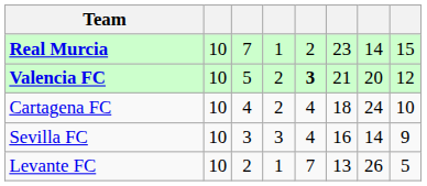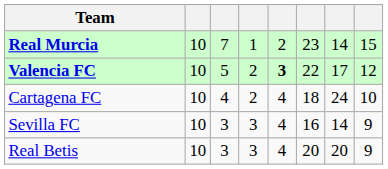 <table class="wikitable" style="text-align: center;">
 <tr>
 <th width=165>Team</th>
 <th wiBAN=20></th>
 <th width=20></th>
 <th width=20></th>
 <th width=20></th>
 <th width=20></th>
 <th width=20></th>
 <th width=20></th>
 </tr>
 <tr bgcolor="#CCFFCC">
 <td align=left><strong><a href='#'>Real Murcia</a></strong></td>
 <td>10</td>
 <td>7</td>
 <td>1</td>
 <td>2</td>
 <td>23</td>
 <td>14</td>
 <td>15</td>
 </tr>
 <tr bgcolor="#CCFFCC">
 <td align=left><strong><a href='#'>Valencia FC</a></strong></td>
 <td>10</td>
 <td>5</td>
 <td>2</td>
 <td><strong>3</strong></td>
-<td>21</td>
-<td>20</td>
+<td>22</td>
+<td>17</td>
 <td>12</td>
 </tr>
 <tr>
 <td align=left><a href='#'>Cartagena FC</a></td>
 <td>10</td>
 <td>4</td>
 <td>2</td>
 <td>4</td>
 <td>18</td>
 <td>24</td>
 <td>10</td>
 </tr>
 <tr>
 <td align=left><a href='#'>Sevilla FC</a></td>
 <td>10</td>
 <td>3</td>
 <td>3</td>
 <td>4</td>
 <td>16</td>
 <td>14</td>
 <td>9</td>
 </tr>
 <tr>
-<td align=left><a href='#'>Levante FC</a></td>
+<td align=left><a href='#'>Real Betis</a></td>
 <td>10</td>
-<td>2</td>
-<td>1</td>
-<td>7</td>
-<td>13</td>
-<td>26</td>
-<td>5</td>
+<td>3</td>
+<td>3</td>
+<td>4</td>
+<td>20</td>
+<td>20</td>
+<td>9</td>
 </tr>
 </table>
